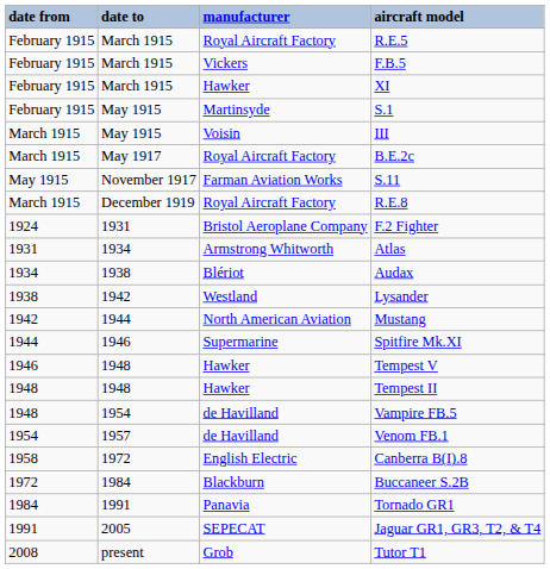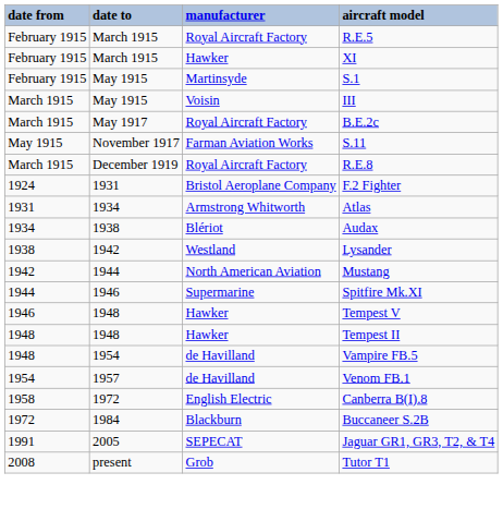 <table class="wikitable sortable">
 <tr>
 <th style="text-align:left; background:#B0C4DE">date from</th>
 <th style="text-align:left; background:#B0C4DE">date to</th>
 <th style="text-align:left; background:#B0C4DE"><a href='#'>manufacturer</a></th>
 <th style="text-align:left; background:#B0C4DE">aircraft model</th>
 </tr>
 <tr>
 <td>February 1915</td>
 <td>March 1915</td>
 <td><a href='#'>Royal Aircraft Factory</a></td>
 <td><a href='#'>R.E.5</a></td>
-</tr>
-<tr>
-<td>February 1915</td>
-<td>March 1915</td>
-<td><a href='#'>Vickers</a></td>
-<td><a href='#'>F.B.5</a></td>
 </tr>
 <tr>
 <td>February 1915</td>
 <td>March 1915</td>
 <td><a href='#'>Hawker</a></td>
 <td><a href='#'>XI</a></td>
 </tr>
 <tr>
 <td>February 1915</td>
 <td>May 1915</td>
 <td><a href='#'>Martinsyde</a></td>
 <td><a href='#'>S.1</a></td>
 </tr>
 <tr>
 <td>March 1915</td>
 <td>May 1915</td>
 <td><a href='#'>Voisin</a></td>
 <td><a href='#'>III</a></td>
 </tr>
 <tr>
 <td>March 1915</td>
 <td>May 1917</td>
 <td><a href='#'>Royal Aircraft Factory</a></td>
 <td><a href='#'>B.E.2c</a></td>
 </tr>
 <tr>
 <td>May 1915</td>
 <td>November 1917</td>
 <td><a href='#'>Farman Aviation Works</a></td>
 <td><a href='#'>S.11</a></td>
 </tr>
 <tr>
 <td>March 1915</td>
 <td>December 1919</td>
 <td><a href='#'>Royal Aircraft Factory</a></td>
 <td><a href='#'>R.E.8</a></td>
 </tr>
 <tr>
 <td>1924</td>
 <td>1931</td>
 <td><a href='#'>Bristol Aeroplane Company</a></td>
 <td><a href='#'>F.2 Fighter</a></td>
 </tr>
 <tr>
 <td>1931</td>
 <td>1934</td>
 <td><a href='#'>Armstrong Whitworth</a></td>
 <td><a href='#'>Atlas</a></td>
 </tr>
 <tr>
 <td>1934</td>
 <td>1938</td>
 <td><a href='#'>Blériot</a></td>
 <td><a href='#'>Audax</a></td>
 </tr>
 <tr>
 <td>1938</td>
 <td>1942</td>
 <td><a href='#'>Westland</a></td>
 <td><a href='#'>Lysander</a></td>
 </tr>
 <tr>
 <td>1942</td>
 <td>1944</td>
 <td><a href='#'>North American Aviation</a></td>
 <td><a href='#'>Mustang</a></td>
 </tr>
 <tr>
 <td>1944</td>
 <td>1946</td>
 <td><a href='#'>Supermarine</a></td>
 <td><a href='#'>Spitfire Mk.XI</a></td>
 </tr>
 <tr>
 <td>1946</td>
 <td>1948</td>
 <td><a href='#'>Hawker</a></td>
 <td><a href='#'>Tempest V</a></td>
 </tr>
 <tr>
 <td>1948</td>
 <td>1948</td>
 <td><a href='#'>Hawker</a></td>
 <td><a href='#'>Tempest II</a></td>
 </tr>
 <tr>
 <td>1948</td>
 <td>1954</td>
 <td><a href='#'>de Havilland</a></td>
 <td><a href='#'>Vampire FB.5</a></td>
 </tr>
 <tr>
 <td>1954</td>
 <td>1957</td>
 <td><a href='#'>de Havilland</a></td>
 <td><a href='#'>Venom FB.1</a></td>
 </tr>
 <tr>
 <td>1958</td>
 <td>1972</td>
 <td><a href='#'>English Electric</a></td>
 <td><a href='#'>Canberra B(I).8</a></td>
 </tr>
 <tr>
 <td>1972</td>
 <td>1984</td>
 <td><a href='#'>Blackburn</a></td>
 <td><a href='#'>Buccaneer S.2B</a></td>
 </tr>
 <tr>
-<td>1984</td>
-<td>1991</td>
-<td><a href='#'>Panavia</a></td>
-<td><a href='#'>Tornado GR1</a></td>
-</tr>
-<tr>
 <td>1991</td>
 <td>2005</td>
 <td><a href='#'>SEPECAT</a></td>
 <td><a href='#'>Jaguar GR1, GR3, T2, & T4</a></td>
 </tr>
 <tr>
 <td>2008</td>
 <td>present</td>
 <td><a href='#'>Grob</a></td>
 <td><a href='#'>Tutor T1</a></td>
 </tr>
 </table>
